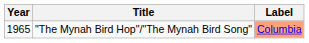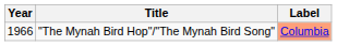 <table class="wikitable">
 <tr>
 <th>Year</th>
 <th>Title</th>
 <th>Label</th>
 </tr>
 <tr>
-<td>1965</td>
+<td>1966</td>
 <td>"The Mynah Bird Hop"/"The Mynah Bird Song"</td>
 <td style="background: lightsalmon;"><a href='#'>Columbia</a></td>
 </tr>
 </table>
